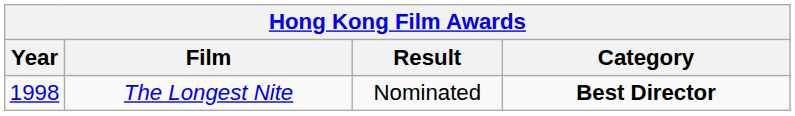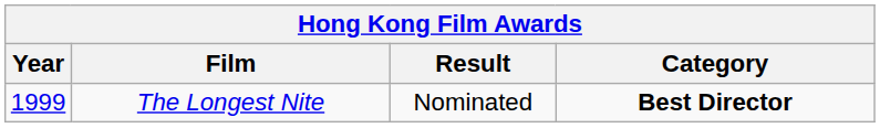 <table class="wikitable">
 <tr>
 <th colspan="5"><a href='#'>Hong Kong Film Awards</a></th>
 </tr>
 <tr>
 <th width="33">Year</th>
 <th width="200">Film</th>
 <th width="100">Result</th>
 <th width="200">Category</th>
 </tr>
 <tr>
-<td align="center"><a href='#'>1998</a></td>
+<td align="center"><a href='#'>1999</a></td>
 <td align="center"><em><a href='#'>The Longest Nite</a></em></td>
 <td align="center" rowspan="1">Nominated</td>
 <td align="center"><strong>Best Director</strong></td>
 </tr>
 </table>
